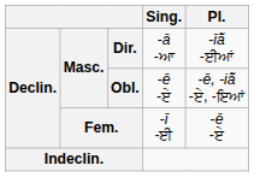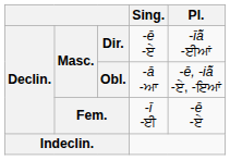 <table class="wikitable" style="text-align:center">
 <tr>
 <th colspan="3"></th>
 <th>Sing.</th>
 <th>Pl.</th>
 </tr>
 <tr>
 <th rowspan="3">Declin.</th>
 <th rowspan="2">Masc.</th>
 <th>Dir.</th>
-<td>-<em>ā</em><br>-ਆ<br></td>
+<td>-<em>ē</em><br>-ਏ<br></td>
 <td>-<em>īā̃</em><br>-ਈਆਂ<br></td>
 </tr>
 <tr>
 <th>Obl.</th>
-<td>-<em>ē</em><br>-ਏ<br></td>
+<td>-<em>ā</em><br>-ਆ<br></td>
 <td>-<em>ē, -iā̃</em><br>-ਏ, -ਇਆਂ<br></td>
 </tr>
 <tr>
 <th colspan="2">Fem.</th>
 <td>-<em>ī</em><br>-ਈ<br></td>
 <td>-<em>ē</em><br>-ਏ<br></td>
 </tr>
 <tr>
 <th colspan="3">Indeclin.</th>
 <td colspan="2"></td>
 </tr>
 </table>
